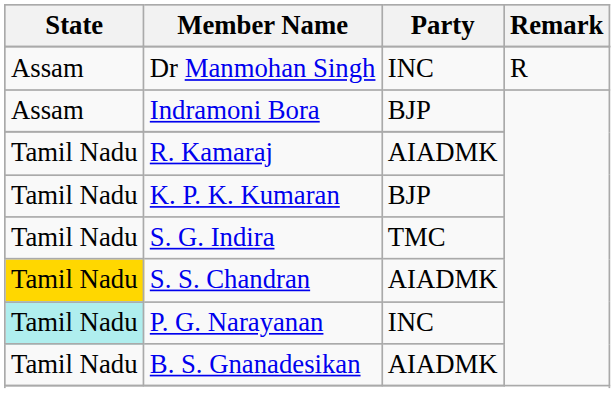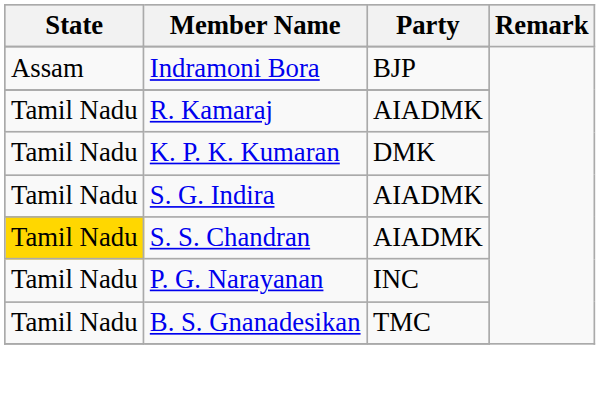 <table class="wikitable sortable">
 <tr>
 <th>State</th>
 <th>Member Name</th>
 <th>Party</th>
 <th>Remark</th>
 </tr>
 <tr>
-</tr>
-<tr>
-<td>Assam</td>
-<td>Dr <a href='#'>Manmohan Singh</a></td>
-<td>INC</td>
-<td>R</td>
 </tr>
 <tr>
 <td>Assam</td>
 <td><a href='#'>Indramoni Bora</a></td>
 <td>BJP</td>
 </tr>
 <tr>
 </tr>
 <tr>
 <td>Tamil Nadu</td>
 <td><a href='#'>R. Kamaraj</a></td>
 <td>AIADMK</td>
 </tr>
 <tr>
 <td>Tamil Nadu</td>
 <td><a href='#'>K. P. K. Kumaran</a></td>
-<td>BJP</td>
+<td>DMK</td>
 </tr>
 <tr>
 <td>Tamil Nadu</td>
 <td><a href='#'>S. G. Indira</a></td>
-<td>TMC</td>
+<td>AIADMK</td>
 </tr>
 <tr>
 <td style="background: gold;">Tamil Nadu</td>
 <td><a href='#'>S. S. Chandran</a></td>
 <td>AIADMK</td>
 </tr>
 <tr>
-<td style="background: paleturquoise;">Tamil Nadu</td>
+<td>Tamil Nadu</td>
 <td><a href='#'>P. G. Narayanan</a></td>
 <td>INC</td>
 </tr>
 <tr>
 <td>Tamil Nadu</td>
 <td><a href='#'>B. S. Gnanadesikan</a></td>
-<td>AIADMK</td>
+<td>TMC</td>
 </tr>
 <tr>
 </tr>
 <tr>
 </tr>
 </table>
